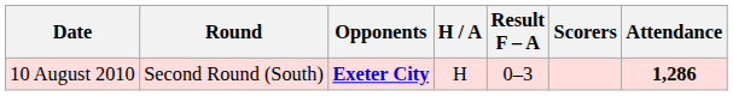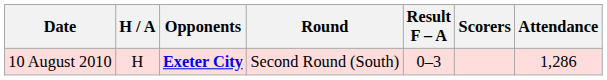 <table class="wikitable" style="text-align:center">
 <tr bgcolor="#f0f6ff">
 <th>Date</th>
+<th>H / A</th>
+<th>Opponents</th>
 <th>Round</th>
-<th>Opponents</th>
-<th>H / A</th>
 <th>Result<br>F – A</th>
 <th>Scorers</th>
 <th>Attendance</th>
 </tr>
 <tr bgcolor="#ffdddd">
 <td>10 August 2010</td>
+<td>H</td>
+<td><strong><a href='#'>Exeter City</a></strong></td>
 <td>Second Round (South)</td>
-<td><strong><a href='#'>Exeter City</a></strong></td>
-<td>H</td>
 <td>0–3</td>
 <td></td>
-<td><strong>1,286</strong></td>
+<td>1,286</td>
 </tr>
 </table>
